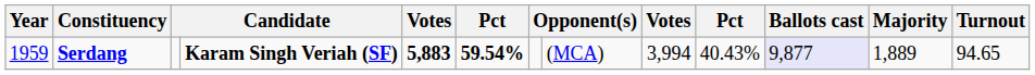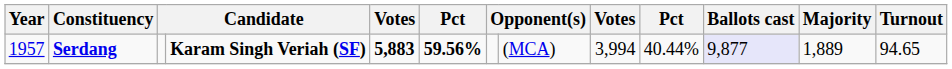 <table class="wikitable" style="margin:0.5em ; font-size:95%">
 <tr>
 <th>Year</th>
 <th>Constituency</th>
 <th colspan=2>Candidate</th>
 <th>Votes</th>
 <th>Pct</th>
 <th colspan=2>Opponent(s)</th>
 <th>Votes</th>
 <th>Pct</th>
 <th>Ballots cast</th>
 <th>Majority</th>
 <th>Turnout</th>
 </tr>
 <tr>
-<td><a href='#'>1959</a></td>
+<td><a href='#'>1957</a></td>
 <td><strong><a href='#'>Serdang</a></strong></td>
 <td></td>
 <td><strong>Karam Singh Veriah (<a href='#'>SF</a>)</strong></td>
 <td><strong>5,883</strong></td>
-<td><strong>59.54%</strong></td>
+<td><strong>59.56%</strong></td>
 <td></td>
 <td> (<a href='#'>MCA</a>)</td>
 <td align=right>3,994</td>
-<td>40.43%</td>
+<td>40.44%</td>
 <td style="background: lavender;">9,877</td>
 <td>1,889</td>
 <td>94.65</td>
 </tr>
 <tr>
 </tr>
 </table>
